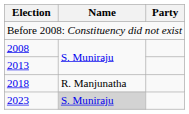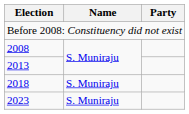 <table class="wikitable sortable">
 <tr>
 <th>Election</th>
 <th>Name</th>
 <th colspan=2>Party</th>
 </tr>
 <tr>
 <td colspan=4>Before 2008: <em>Constituency did not exist</em></td>
 </tr>
 <tr>
 <td><a href='#'>2008</a></td>
 <td rowspan="2"><a href='#'>S. Muniraju</a></td>
 <td></td>
 </tr>
 <tr>
 <td><a href='#'>2013</a></td>
 </tr>
 <tr>
 <td><a href='#'>2018</a></td>
-<td>R. Manjunatha</td>
+<td><a href='#'>S. Muniraju</a></td>
 <td></td>
 </tr>
 <tr>
 <td><a href='#'>2023</a></td>
-<td style="background: lightgrey;"><a href='#'>S. Muniraju</a></td>
+<td><a href='#'>S. Muniraju</a></td>
 <td></td>
 </tr>
 </table>
